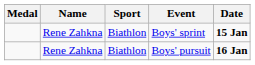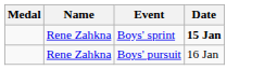 <table class="wikitable sortable" style="font-size:90%">
 <tr>
 <th>Medal</th>
 <th>Name</th>
-<th>Sport</th>
 <th>Event</th>
 <th>Date</th>
 </tr>
 <tr>
 <td></td>
 <td><a href='#'>Rene Zahkna</a></td>
-<td><a href='#'>Biathlon</a></td>
 <td><a href='#'>Boys' sprint</a></td>
 <td><strong>15 Jan</strong></td>
 </tr>
 <tr>
 <td></td>
 <td><a href='#'>Rene Zahkna</a></td>
-<td><a href='#'>Biathlon</a></td>
 <td><a href='#'>Boys' pursuit</a></td>
-<td><strong>16 Jan</strong></td>
+<td>16 Jan</td>
 </tr>
 </table>
